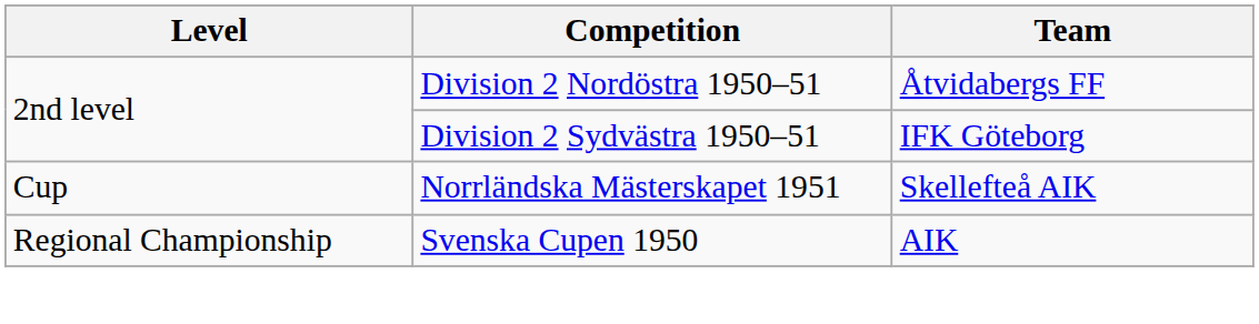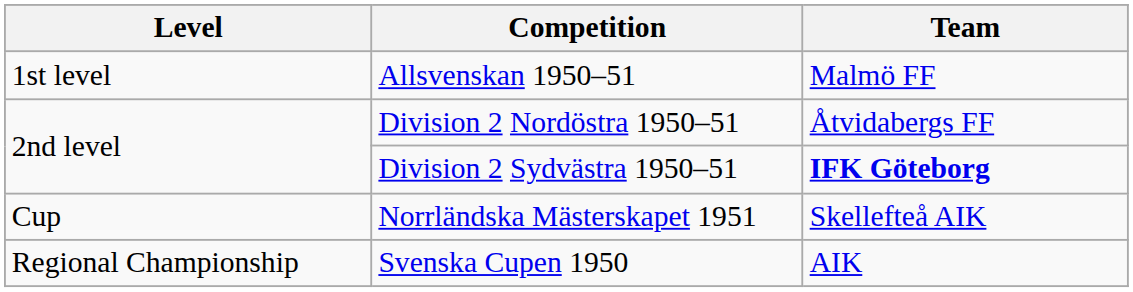 <table class="wikitable" style="text-align: left;">
 <tr>
 <th style="width: 225px;">Level</th>
 <th style="width: 275px;">Competition</th>
 <th style="width: 200px;">Team</th>
+</tr>
+<tr>
+<td>1st level</td>
+<td><a href='#'>Allsvenskan</a> 1950–51</td>
+<td><a href='#'>Malmö FF</a></td>
 </tr>
 <tr>
 <td rowspan=2>2nd level</td>
 <td><a href='#'>Division 2</a> <a href='#'>Nordöstra</a> 1950–51</td>
 <td><a href='#'>Åtvidabergs FF</a></td>
 </tr>
 <tr>
 <td><a href='#'>Division 2</a> <a href='#'>Sydvästra</a> 1950–51</td>
-<td><a href='#'>IFK Göteborg</a></td>
+<td><strong><a href='#'>IFK Göteborg</a></strong></td>
 </tr>
 <tr>
 <td>Cup</td>
 <td><a href='#'>Norrländska Mästerskapet</a> 1951</td>
 <td><a href='#'>Skellefteå AIK</a></td>
 </tr>
 <tr>
 <td>Regional Championship</td>
 <td><a href='#'>Svenska Cupen</a> 1950</td>
 <td><a href='#'>AIK</a></td>
 </tr>
 </table>
